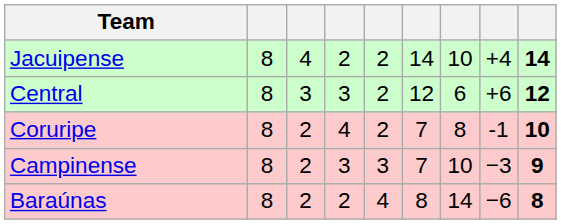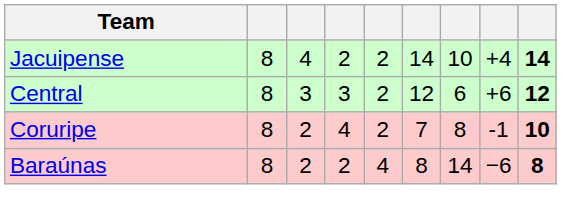 <table class="wikitable" style="text-align: center;">
 <tr>
 <th width=165>Team</th>
 <th width=20></th>
 <th width=20></th>
 <th width=20></th>
 <th width=20></th>
 <th width=20></th>
 <th width=20></th>
 <th width=20></th>
 <th width=20></th>
 </tr>
 <tr bgcolor=#ccffcc>
 <td align=left> <a href='#'>Jacuipense</a></td>
 <td>8</td>
 <td>4</td>
 <td>2</td>
 <td>2</td>
 <td>14</td>
 <td>10</td>
 <td>+4</td>
 <td><strong>14</strong></td>
 </tr>
 <tr bgcolor=#ccffcc>
 <td align=left> <a href='#'>Central</a></td>
 <td>8</td>
 <td>3</td>
 <td>3</td>
 <td>2</td>
 <td>12</td>
 <td>6</td>
 <td>+6</td>
 <td><strong>12</strong></td>
 </tr>
 <tr bgcolor=#FDCBCC>
 <td align=left> <a href='#'>Coruripe</a></td>
 <td>8</td>
 <td>2</td>
 <td>4</td>
 <td>2</td>
 <td>7</td>
 <td>8</td>
 <td>-1</td>
 <td><strong>10</strong></td>
 </tr>
 <tr bgcolor=#FDCBCC>
-<td align=left> <a href='#'>Campinense</a></td>
-<td>8</td>
-<td>2</td>
-<td>3</td>
-<td>3</td>
-<td>7</td>
-<td>10</td>
-<td>−3</td>
-<td><strong>9</strong></td>
-</tr>
-<tr bgcolor=#FDCBCC>
 <td align=left> <a href='#'>Baraúnas</a></td>
 <td>8</td>
 <td>2</td>
 <td>2</td>
 <td>4</td>
 <td>8</td>
 <td>14</td>
 <td>−6</td>
 <td><strong>8</strong></td>
 </tr>
 </table>
